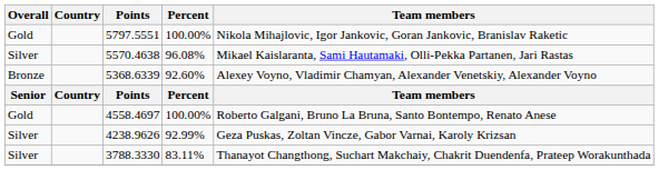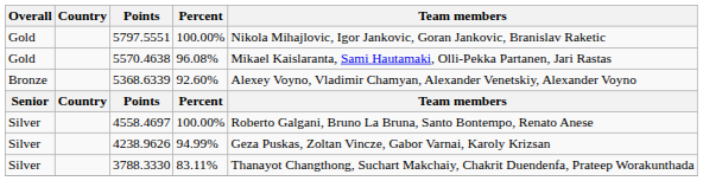 <table class="wikitable sortable" style="text-align: left;">
 <tr>
 <th>Overall</th>
 <th>Country</th>
 <th>Points</th>
 <th>Percent</th>
 <th>Team members</th>
 </tr>
 <tr>
 <td> Gold</td>
 <td></td>
 <td>5797.5551</td>
 <td>100.00%</td>
 <td>Nikola Mihajlovic, Igor Jankovic, Goran Jankovic, Branislav Raketic</td>
 </tr>
 <tr>
-<td> Silver</td>
+<td> Gold</td>
 <td></td>
 <td>5570.4638</td>
 <td>96.08%</td>
 <td>Mikael Kaislaranta, <a href='#'>Sami Hautamaki</a>, Olli-Pekka Partanen, Jari Rastas</td>
 </tr>
 <tr>
 <td> Bronze</td>
 <td></td>
 <td>5368.6339</td>
 <td>92.60%</td>
 <td>Alexey Voyno, Vladimir Chamyan, Alexander Venetskiy, Alexander Voyno</td>
 </tr>
 <tr>
 <th>Senior</th>
 <th>Country</th>
 <th>Points</th>
 <th>Percent</th>
 <th>Team members</th>
 </tr>
 <tr>
-<td> Gold</td>
+<td> Silver</td>
 <td></td>
 <td>4558.4697</td>
 <td>100.00%</td>
 <td>Roberto Galgani, Bruno La Bruna, Santo Bontempo, Renato Anese</td>
 </tr>
 <tr>
 <td> Silver</td>
 <td></td>
 <td>4238.9626</td>
-<td>92.99%</td>
+<td>94.99%</td>
 <td>Geza Puskas, Zoltan Vincze, Gabor Varnai, Karoly Krizsan</td>
 </tr>
 <tr>
 <td> Silver</td>
 <td></td>
 <td>3788.3330</td>
 <td>83.11%</td>
 <td>Thanayot Changthong, Suchart Makchaiy, Chakrit Duendenfa, Prateep Worakunthada</td>
 </tr>
 <tr>
 </tr>
 </table>
